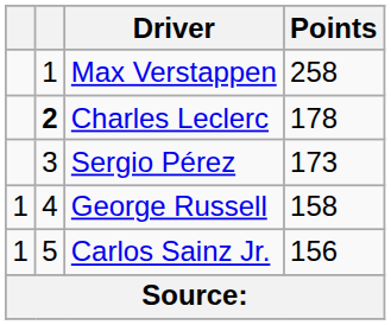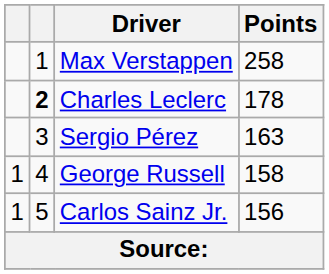 <table class="wikitable" style="font-size: 85%;">
 <tr>
 <th scope="col"></th>
 <th scope="col"></th>
 <th scope="col">Driver</th>
 <th scope="col">Points</th>
 </tr>
 <tr>
 <td align="left"></td>
 <td align="center">1</td>
 <td> <a href='#'>Max Verstappen</a></td>
 <td align="left">258</td>
 </tr>
 <tr>
 <td align="left"></td>
 <td align="center"><strong>2</strong></td>
 <td> <a href='#'>Charles Leclerc</a></td>
 <td align="left">178</td>
 </tr>
 <tr>
 <td align="left"></td>
 <td align="center">3</td>
 <td> <a href='#'>Sergio Pérez</a></td>
-<td align="left">173</td>
+<td align="left">163</td>
 </tr>
 <tr>
 <td align="left"> 1</td>
 <td align="center">4</td>
 <td> <a href='#'>George Russell</a></td>
 <td align="left">158</td>
 </tr>
 <tr>
 <td align="left"> 1</td>
 <td align="center">5</td>
 <td> <a href='#'>Carlos Sainz Jr.</a></td>
 <td align="left">156</td>
 </tr>
 <tr>
 <th colspan=4>Source:</th>
 </tr>
 </table>
